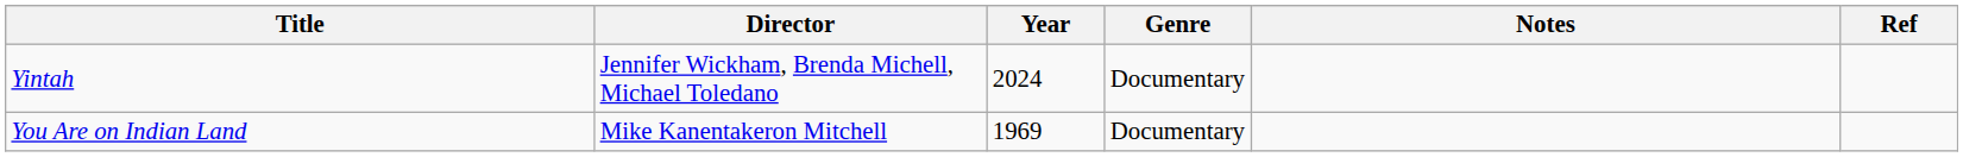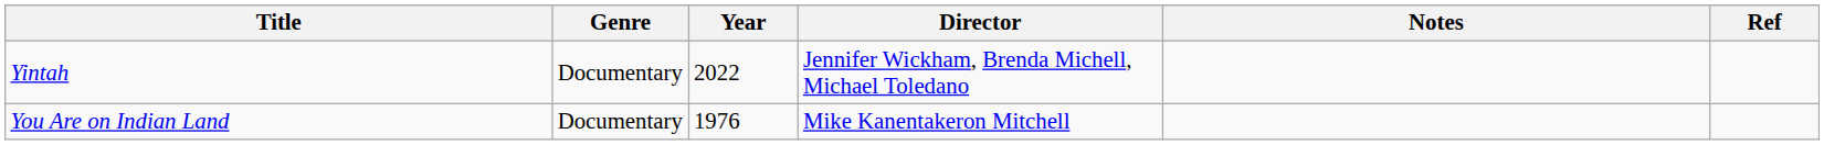 <table class="wikitable sortable" style="width:100%;">
 <tr style="background:#bebebe;">
 <th style="width:30%;">Title</th>
+<th style="width:6%;">Genre</th>
+<th style="width:6%;">Year</th>
 <th style="width:20%;">Director</th>
-<th style="width:6%;">Year</th>
-<th style="width:6%;">Genre</th>
 <th style="width:30%;">Notes</th>
 <th style="width:6%;">Ref</th>
 </tr>
 <tr>
 <td><em><a href='#'>Yintah</a></em></td>
+<td>Documentary</td>
+<td>2022</td>
 <td><a href='#'>Jennifer Wickham</a>, <a href='#'>Brenda Michell</a>, <a href='#'>Michael Toledano</a></td>
-<td>2024</td>
-<td>Documentary</td>
 <td></td>
 <td></td>
 </tr>
 <tr>
 <td><em><a href='#'>You Are on Indian Land</a></em></td>
+<td>Documentary</td>
+<td>1976</td>
 <td><a href='#'>Mike Kanentakeron Mitchell</a></td>
-<td>1969</td>
-<td>Documentary</td>
 <td></td>
 <td></td>
 </tr>
 </table>
